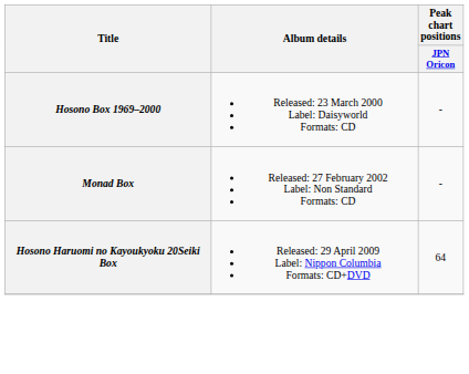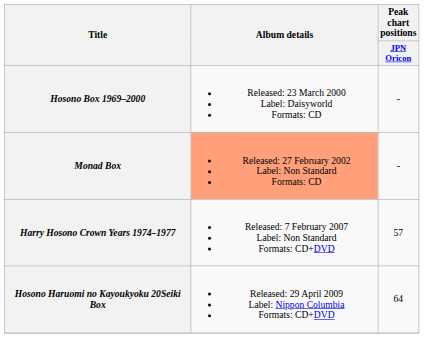 <table class="wikitable plainrowheaders" style="text-align:center;">
 <tr>
 <th scope="col" rowspan="2" style="width:19em;">Title</th>
 <th scope="col" rowspan="2" style="width:19em;">Album details</th>
 <th scope="col">Peak chart positions</th>
 </tr>
 <tr>
 <th scope="col" style="width:2.9em;font-size:90%;"><a href='#'>JPN<br>Oricon</a><br></th>
 </tr>
 <tr>
 <th scope="row"><em>Hosono Box 1969–2000</em></th>
 <td><br><ul><li>Released: 23 March 2000</li><li>Label: Daisyworld</li><li>Formats: CD</li></ul></td>
 <td>-</td>
 </tr>
 <tr>
 <th scope="row"><em>Monad Box</em></th>
-<td><br><ul><li>Released: 27 February 2002</li><li>Label: Non Standard</li><li>Formats: CD</li></ul></td>
+<td style="background: lightsalmon;"><br><ul><li>Released: 27 February 2002</li><li>Label: Non Standard</li><li>Formats: CD</li></ul></td>
 <td>-</td>
+</tr>
+<tr>
+<th scope="row"><em>Harry Hosono Crown Years 1974–1977</em></th>
+<td><br><ul><li>Released: 7 February 2007</li><li>Label: Non Standard</li><li>Formats: CD+<a href='#'>DVD</a></li></ul></td>
+<td>57</td>
 </tr>
 <tr>
 <th scope="row"><em>Hosono Haruomi no Kayoukyoku 20Seiki Box</em></th>
 <td><br><ul><li>Released: 29 April 2009</li><li>Label: <a href='#'>Nippon Columbia</a></li><li>Formats: CD+<a href='#'>DVD</a></li></ul></td>
 <td>64</td>
 </tr>
 <tr>
 </tr>
 </table>
